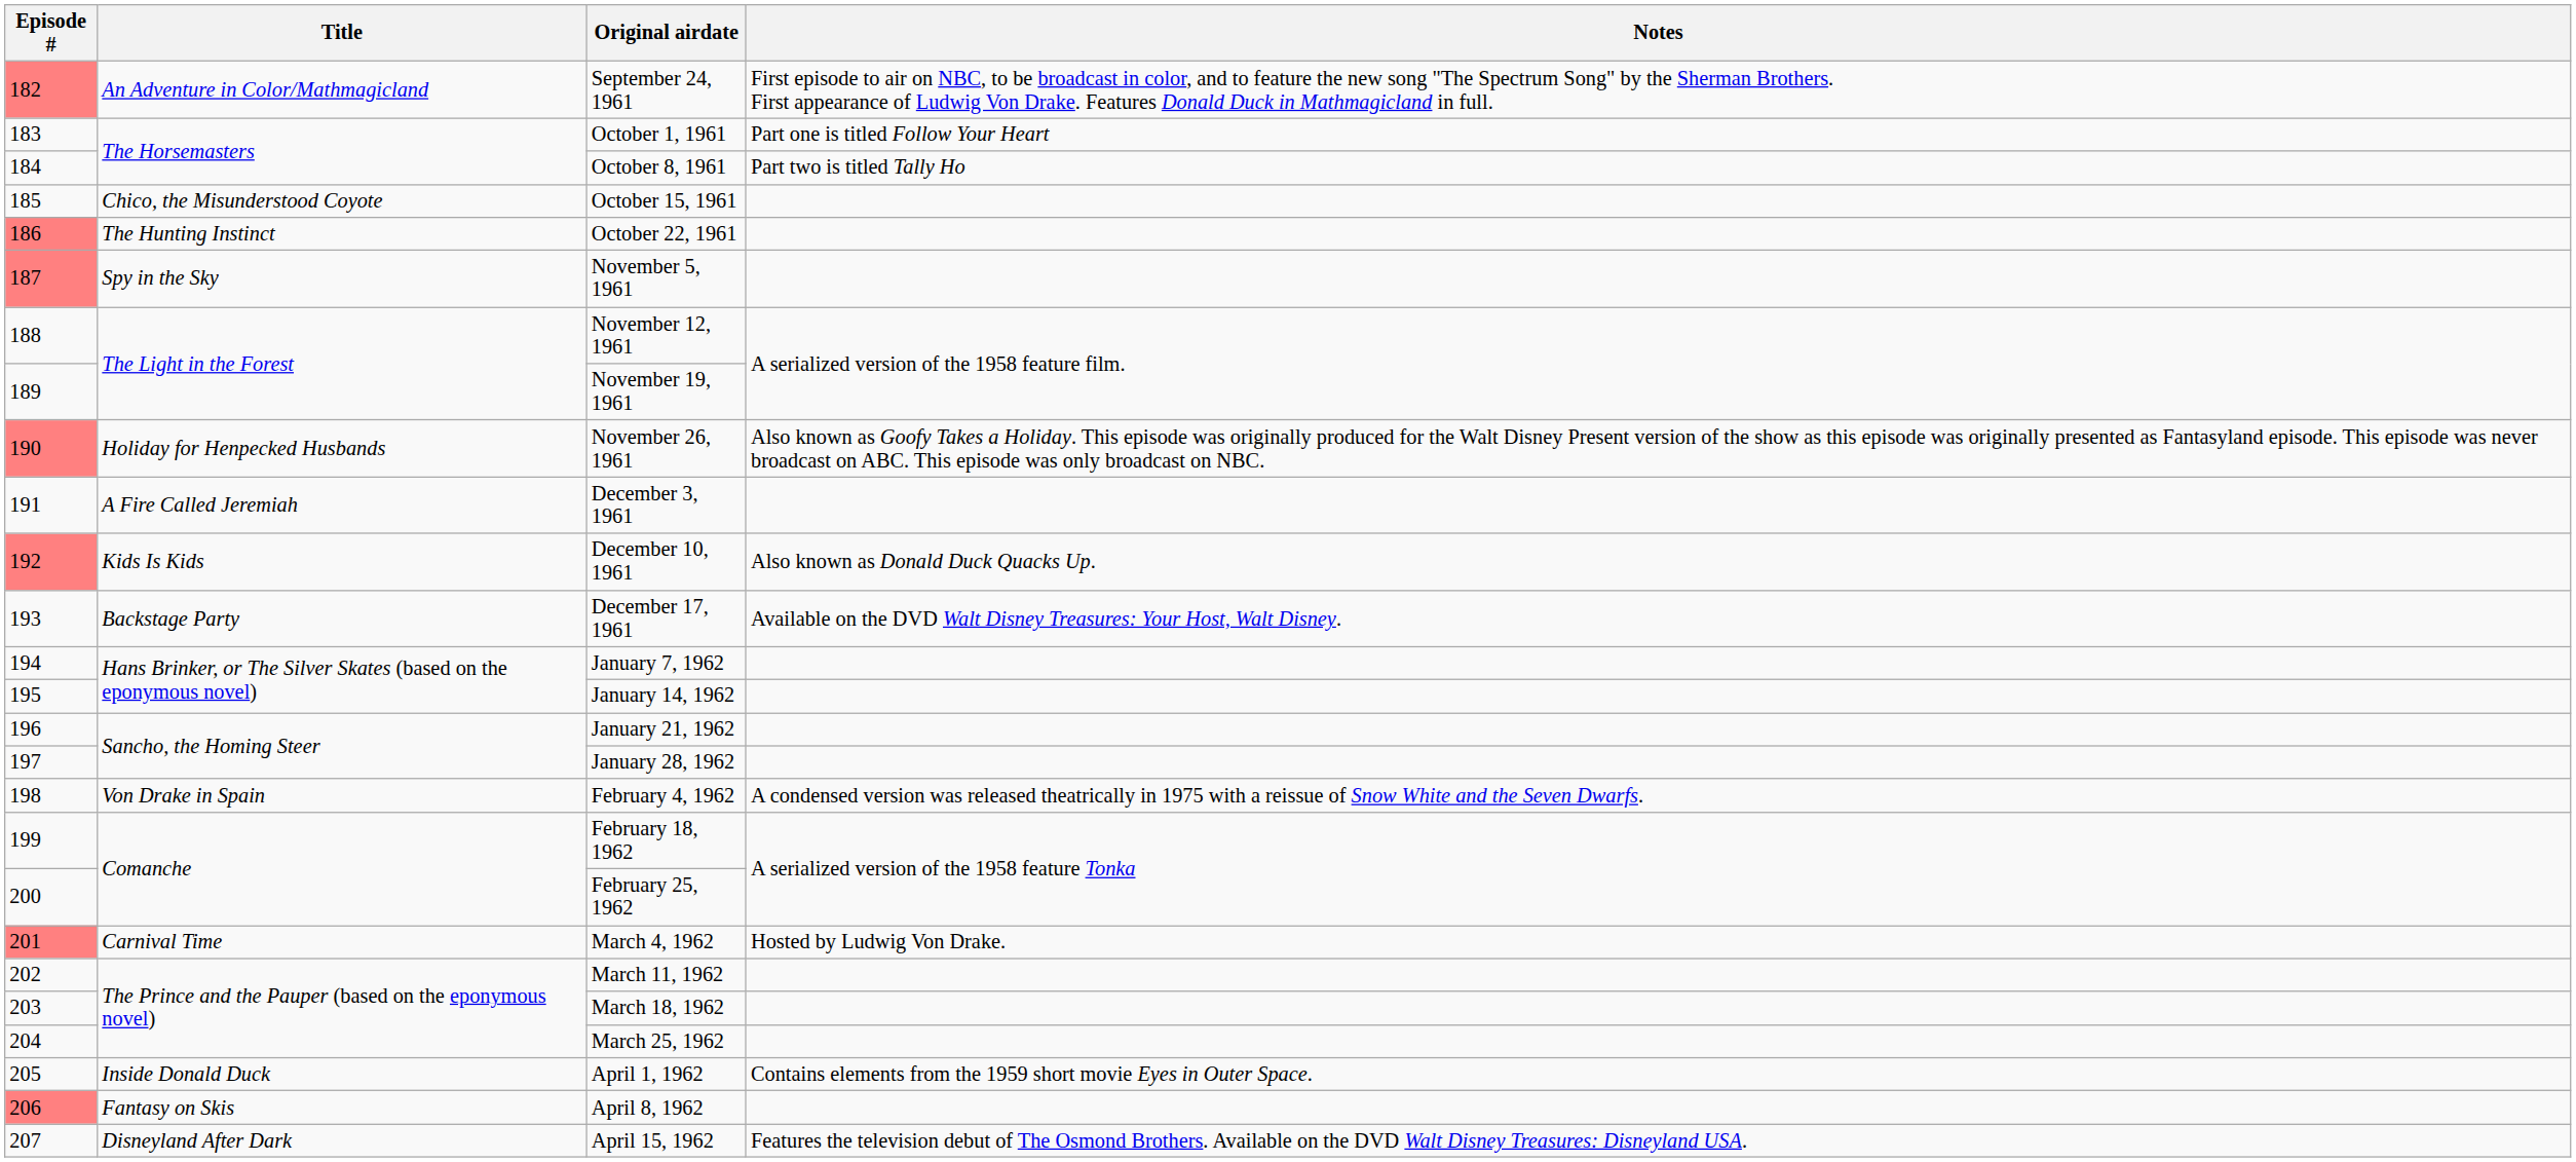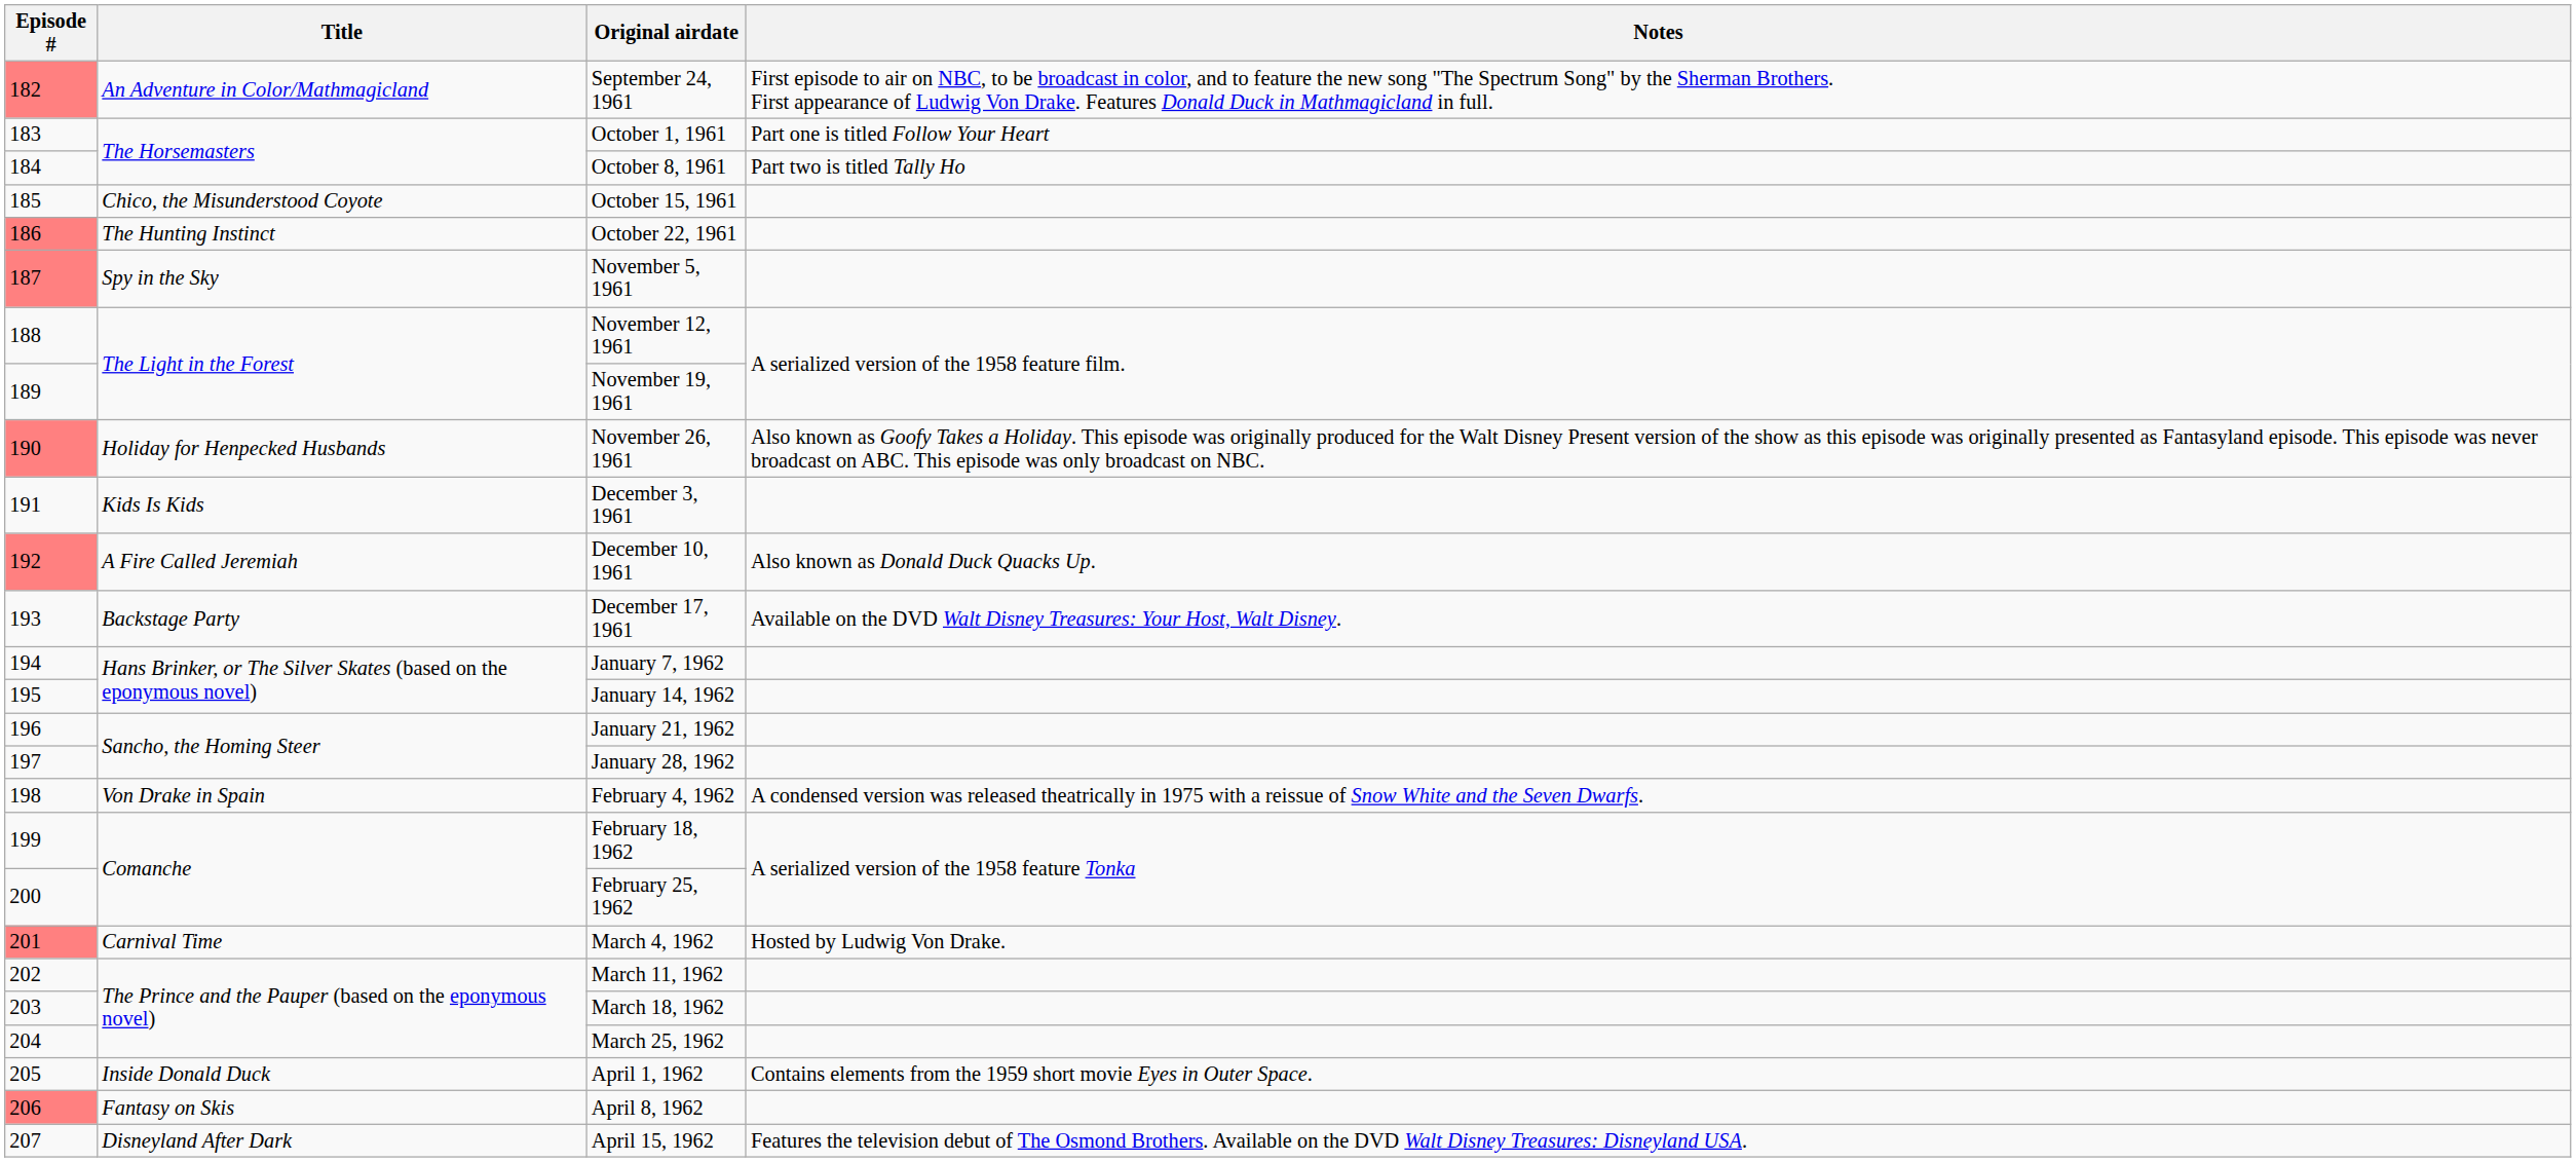 <table class="wikitable wikiepisodetable sortable">
 <tr>
 <th>Episode #</th>
 <th>Title</th>
 <th>Original airdate</th>
 <th>Notes</th>
 </tr>
 <tr>
 <td style="background:#ff8080;">182</td>
 <td><em><a href='#'>An Adventure in Color/Mathmagicland</a></em></td>
 <td>September 24, 1961</td>
 <td>First episode to air on <a href='#'>NBC</a>, to be <a href='#'>broadcast in color</a>, and to feature the new song "The Spectrum Song" by the <a href='#'>Sherman Brothers</a>.<br>First appearance of <a href='#'>Ludwig Von Drake</a>. Features <em><a href='#'>Donald Duck in Mathmagicland</a></em> in full.</td>
 </tr>
 <tr>
 <td>183</td>
 <td rowspan="2"><em><a href='#'>The Horsemasters</a></em></td>
 <td>October 1, 1961</td>
 <td>Part one is titled <em>Follow Your Heart</em></td>
 </tr>
 <tr>
 <td>184</td>
 <td>October 8, 1961</td>
 <td>Part two is titled <em>Tally Ho</em></td>
 </tr>
 <tr>
 <td>185</td>
 <td><em>Chico, the Misunderstood Coyote</em></td>
 <td>October 15, 1961</td>
 <td></td>
 </tr>
 <tr>
 <td style="background:#ff8080;">186</td>
 <td><em>The Hunting Instinct</em></td>
 <td>October 22, 1961</td>
 <td></td>
 </tr>
 <tr>
 <td style="background:#ff8080;">187</td>
 <td><em>Spy in the Sky</em></td>
 <td>November 5, 1961</td>
 <td></td>
 </tr>
 <tr>
 <td>188</td>
 <td rowspan="2"><em><a href='#'>The Light in the Forest</a></em></td>
 <td>November 12, 1961</td>
 <td rowspan="2">A serialized version of the 1958 feature film.</td>
 </tr>
 <tr>
 <td>189</td>
 <td>November 19, 1961</td>
 </tr>
 <tr>
 <td style="background:#ff8080;">190</td>
 <td><em>Holiday for Henpecked Husbands</em></td>
 <td>November 26, 1961</td>
 <td>Also known as <em>Goofy Takes a Holiday</em>. This episode was originally produced for the Walt Disney Present version of the show as this episode was originally presented as Fantasyland episode. This episode was never broadcast on ABC. This episode was only broadcast on NBC.</td>
 </tr>
 <tr>
 <td>191</td>
-<td><em>A Fire Called Jeremiah</em></td>
+<td><em>Kids Is Kids</em></td>
 <td>December 3, 1961</td>
 <td></td>
 </tr>
 <tr>
 <td style="background:#ff8080;">192</td>
-<td><em>Kids Is Kids</em></td>
+<td><em>A Fire Called Jeremiah</em></td>
 <td>December 10, 1961</td>
 <td>Also known as <em>Donald Duck Quacks Up</em>.</td>
 </tr>
 <tr>
 <td>193</td>
 <td><em>Backstage Party</em></td>
 <td>December 17, 1961</td>
 <td>Available on the DVD <em><a href='#'>Walt Disney Treasures: Your Host, Walt Disney</a></em>.</td>
 </tr>
 <tr>
 <td>194</td>
 <td rowspan="2"><em>Hans Brinker, or The Silver Skates</em> (based on the <a href='#'>eponymous novel</a>)</td>
 <td>January 7, 1962</td>
 <td></td>
 </tr>
 <tr>
 <td>195</td>
 <td>January 14, 1962</td>
 <td></td>
 </tr>
 <tr>
 <td>196</td>
 <td rowspan="2"><em>Sancho, the Homing Steer</em></td>
 <td>January 21, 1962</td>
 <td></td>
 </tr>
 <tr>
 <td>197</td>
 <td>January 28, 1962</td>
 <td></td>
 </tr>
 <tr>
 <td>198</td>
 <td><em>Von Drake in Spain</em></td>
 <td>February 4, 1962</td>
 <td>A condensed version was released theatrically in 1975 with a reissue of <em><a href='#'>Snow White and the Seven Dwarfs</a></em>.</td>
 </tr>
 <tr>
 <td>199</td>
 <td rowspan="2"><em>Comanche</em></td>
 <td>February 18, 1962</td>
 <td rowspan="2">A serialized version of the 1958 feature <em><a href='#'>Tonka</a></em></td>
 </tr>
 <tr>
 <td>200</td>
 <td>February 25, 1962</td>
 </tr>
 <tr>
 <td style="background:#ff8080;">201</td>
 <td><em>Carnival Time</em></td>
 <td>March 4, 1962</td>
 <td>Hosted by Ludwig Von Drake.</td>
 </tr>
 <tr>
 <td>202</td>
 <td rowspan="3"><em>The Prince and the Pauper</em> (based on the <a href='#'>eponymous novel</a>)</td>
 <td>March 11, 1962</td>
 <td></td>
 </tr>
 <tr>
 <td>203</td>
 <td>March 18, 1962</td>
 <td></td>
 </tr>
 <tr>
 <td>204</td>
 <td>March 25, 1962</td>
 <td></td>
 </tr>
 <tr>
 <td>205</td>
 <td><em>Inside Donald Duck</em></td>
 <td>April 1, 1962</td>
 <td>Contains elements from the 1959 short movie <em>Eyes in Outer Space</em>.</td>
 </tr>
 <tr>
 <td style="background:#ff8080;">206</td>
 <td><em>Fantasy on Skis</em></td>
 <td>April 8, 1962</td>
 <td></td>
 </tr>
 <tr>
 <td>207</td>
 <td><em>Disneyland After Dark</em></td>
 <td>April 15, 1962</td>
 <td>Features the television debut of <a href='#'>The Osmond Brothers</a>. Available on the DVD <em><a href='#'>Walt Disney Treasures: Disneyland USA</a></em>.</td>
 </tr>
 </table>
